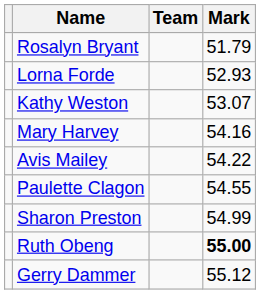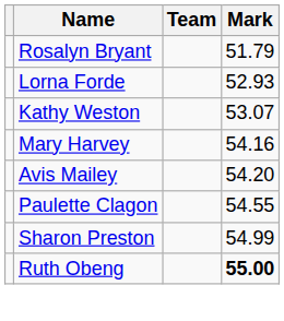 <table class=wikitable>
 <tr>
 <th></th>
 <th>Name</th>
 <th>Team</th>
 <th>Mark</th>
 </tr>
 <tr>
 <td></td>
 <td><a href='#'>Rosalyn Bryant</a></td>
 <td></td>
 <td>51.79</td>
 </tr>
 <tr>
 <td></td>
 <td><a href='#'>Lorna Forde</a></td>
 <td></td>
 <td>52.93</td>
 </tr>
 <tr>
 <td></td>
 <td><a href='#'>Kathy Weston</a></td>
 <td></td>
 <td>53.07</td>
 </tr>
 <tr>
 <td></td>
 <td><a href='#'>Mary Harvey</a></td>
 <td></td>
 <td>54.16</td>
 </tr>
 <tr>
 <td></td>
 <td><a href='#'>Avis Mailey</a></td>
 <td></td>
-<td>54.22</td>
+<td>54.20</td>
 </tr>
 <tr>
 <td></td>
 <td><a href='#'>Paulette Clagon</a></td>
 <td></td>
 <td>54.55</td>
 </tr>
 <tr>
 <td></td>
 <td><a href='#'>Sharon Preston</a></td>
 <td></td>
 <td>54.99</td>
 </tr>
 <tr>
 <td></td>
 <td><a href='#'>Ruth Obeng</a></td>
 <td></td>
 <td><strong>55.00</strong></td>
 </tr>
-<tr>
-<td></td>
-<td><a href='#'>Gerry Dammer</a></td>
-<td></td>
-<td>55.12</td>
-</tr>
 </table>
